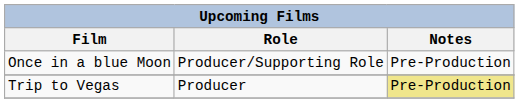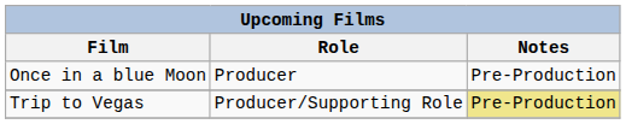 <table class="wikitable">
 <tr style="background:#ccc; text-align:center;">
 <th colspan="4" style="background: LightSteelBlue;">Upcoming Films</th>
 </tr>
 <tr style="background:#ccc; text-align:center;">
 <th>Film</th>
 <th>Role</th>
 <th>Notes</th>
 </tr>
 <tr>
 <td>Once in a blue Moon</td>
-<td>Producer/Supporting Role</td>
+<td>Producer</td>
 <td>Pre-Production</td>
 </tr>
 <tr>
 </tr>
 <tr>
 <td>Trip to Vegas</td>
-<td>Producer</td>
+<td>Producer/Supporting Role</td>
 <td style="background: khaki;">Pre-Production</td>
 </tr>
 <tr>
 </tr>
 </table>
